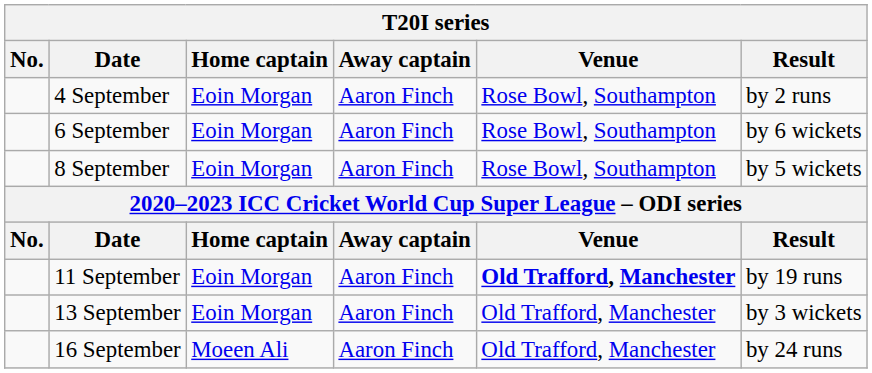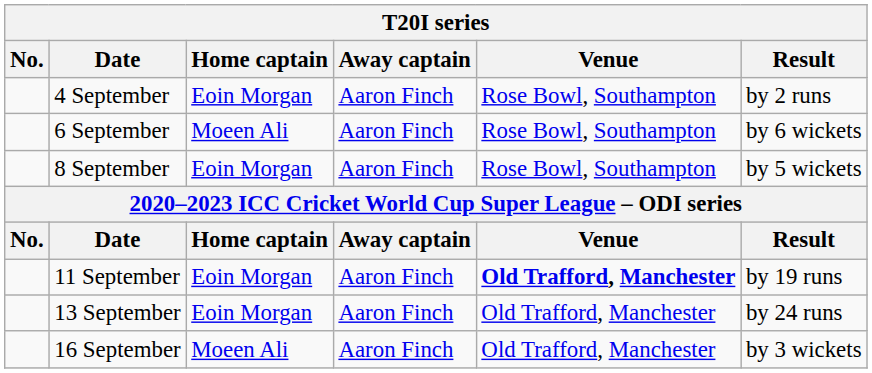 <table class="wikitable">
 <tr>
 <th colspan="9">T20I series</th>
 </tr>
 <tr>
 <th>No.</th>
 <th>Date</th>
 <th>Home captain</th>
 <th>Away captain</th>
 <th>Venue</th>
 <th>Result</th>
 </tr>
 <tr>
 <td></td>
 <td>4 September</td>
 <td><a href='#'>Eoin Morgan</a></td>
 <td><a href='#'>Aaron Finch</a></td>
 <td><a href='#'>Rose Bowl</a>, <a href='#'>Southampton</a></td>
 <td> by 2 runs</td>
 </tr>
 <tr>
 <td></td>
 <td>6 September</td>
-<td><a href='#'>Eoin Morgan</a></td>
+<td><a href='#'>Moeen Ali</a></td>
 <td><a href='#'>Aaron Finch</a></td>
 <td><a href='#'>Rose Bowl</a>, <a href='#'>Southampton</a></td>
 <td> by 6 wickets</td>
 </tr>
 <tr>
 <td></td>
 <td>8 September</td>
 <td><a href='#'>Eoin Morgan</a></td>
 <td><a href='#'>Aaron Finch</a></td>
 <td><a href='#'>Rose Bowl</a>, <a href='#'>Southampton</a></td>
 <td> by 5 wickets</td>
 </tr>
 <tr>
 <th colspan="9"><a href='#'>2020–2023 ICC Cricket World Cup Super League</a> – ODI series</th>
 </tr>
 <tr>
 <th>No.</th>
 <th>Date</th>
 <th>Home captain</th>
 <th>Away captain</th>
 <th>Venue</th>
 <th>Result</th>
 </tr>
 <tr>
 <td></td>
 <td>11 September</td>
 <td><a href='#'>Eoin Morgan</a></td>
 <td><a href='#'>Aaron Finch</a></td>
 <td><strong><a href='#'>Old Trafford</a>, <a href='#'>Manchester</a></strong></td>
 <td> by 19 runs</td>
 </tr>
 <tr>
 <td></td>
 <td>13 September</td>
 <td><a href='#'>Eoin Morgan</a></td>
 <td><a href='#'>Aaron Finch</a></td>
 <td><a href='#'>Old Trafford</a>, <a href='#'>Manchester</a></td>
-<td> by 3 wickets</td>
+<td> by 24 runs</td>
 </tr>
 <tr>
 <td></td>
 <td>16 September</td>
 <td><a href='#'>Moeen Ali</a></td>
 <td><a href='#'>Aaron Finch</a></td>
 <td><a href='#'>Old Trafford</a>, <a href='#'>Manchester</a></td>
-<td> by 24 runs</td>
+<td> by 3 wickets</td>
 </tr>
 </table>
